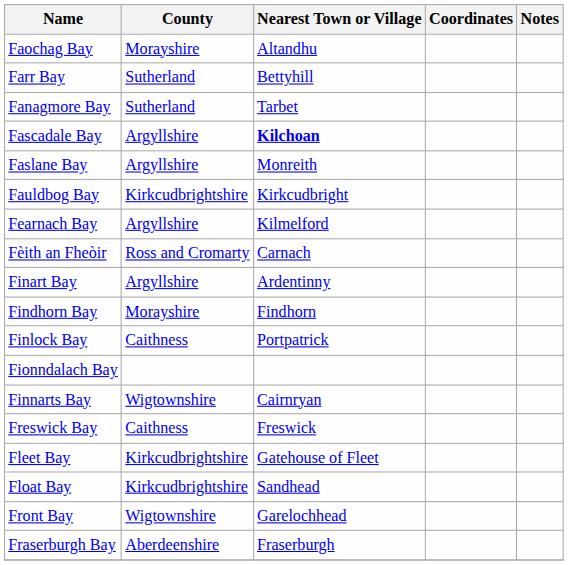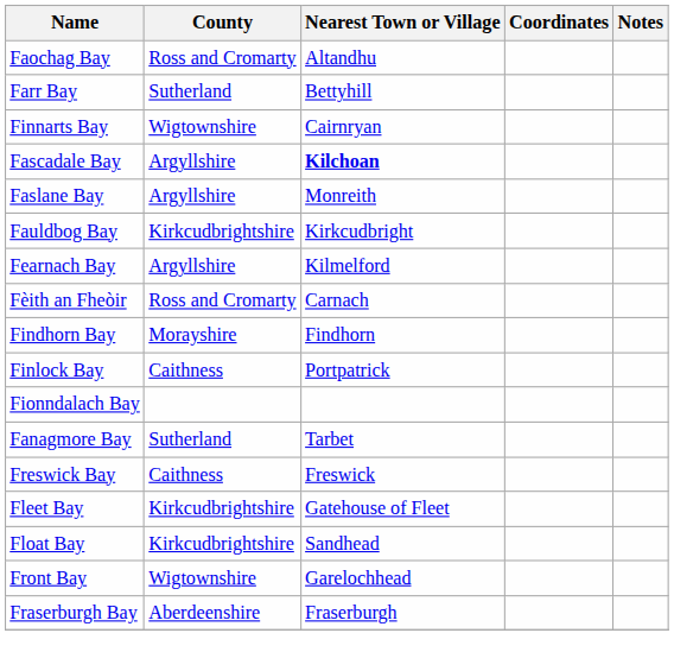 <table class="wikitable sortable" style="table-layout:fixed;background-color:#FEFEFE;font-size:95%;padding:0.30em;line-height:1.35em;">
 <tr>
 <th scope="col">Name</th>
 <th scope="col">County</th>
 <th scope="col">Nearest Town or Village</th>
 <th scope="col">Coordinates</th>
 <th scope="col">Notes</th>
 </tr>
 <tr>
 <td><a href='#'>Faochag Bay</a></td>
-<td><a href='#'>Morayshire</a></td>
+<td><a href='#'>Ross and Cromarty</a></td>
 <td><a href='#'>Altandhu</a></td>
 <td></td>
 <td></td>
 </tr>
 <tr>
 <td><a href='#'>Farr Bay</a></td>
 <td><a href='#'>Sutherland</a></td>
 <td><a href='#'>Bettyhill</a></td>
 <td></td>
 <td></td>
 </tr>
 <tr>
-<td><a href='#'>Fanagmore Bay</a></td>
-<td><a href='#'>Sutherland</a></td>
-<td><a href='#'>Tarbet</a></td>
+<td><a href='#'>Finnarts Bay</a></td>
+<td><a href='#'>Wigtownshire</a></td>
+<td><a href='#'>Cairnryan</a></td>
 <td></td>
 <td></td>
 </tr>
 <tr>
 <td><a href='#'>Fascadale Bay</a></td>
 <td><a href='#'>Argyllshire</a></td>
 <td><strong><a href='#'>Kilchoan</a></strong></td>
 <td></td>
 <td></td>
 </tr>
 <tr>
 <td><a href='#'>Faslane Bay</a></td>
 <td><a href='#'>Argyllshire</a></td>
 <td><a href='#'>Monreith</a></td>
 <td></td>
 <td></td>
 </tr>
 <tr>
 <td><a href='#'>Fauldbog Bay</a></td>
 <td><a href='#'>Kirkcudbrightshire</a></td>
 <td><a href='#'>Kirkcudbright</a></td>
 <td></td>
 <td></td>
 </tr>
 <tr>
 <td><a href='#'>Fearnach Bay</a></td>
 <td><a href='#'>Argyllshire</a></td>
 <td><a href='#'>Kilmelford</a></td>
 <td></td>
 <td></td>
 </tr>
 <tr>
 <td><a href='#'>Fèith an Fheòir</a></td>
 <td><a href='#'>Ross and Cromarty</a></td>
 <td><a href='#'>Carnach</a></td>
 <td></td>
 <td></td>
 </tr>
 <tr>
-<td><a href='#'>Finart Bay</a></td>
-<td><a href='#'>Argyllshire</a></td>
-<td><a href='#'>Ardentinny</a></td>
-<td></td>
-<td></td>
-</tr>
-<tr>
 <td><a href='#'>Findhorn Bay</a></td>
 <td><a href='#'>Morayshire</a></td>
 <td><a href='#'>Findhorn</a></td>
 <td></td>
 <td></td>
 </tr>
 <tr>
 <td><a href='#'>Finlock Bay</a></td>
 <td><a href='#'>Caithness</a></td>
 <td><a href='#'>Portpatrick</a></td>
 <td></td>
 <td></td>
 </tr>
 <tr>
 <td><a href='#'>Fionndalach Bay</a></td>
 <td></td>
 <td></td>
 <td></td>
 <td></td>
 </tr>
 <tr>
-<td><a href='#'>Finnarts Bay</a></td>
-<td><a href='#'>Wigtownshire</a></td>
-<td><a href='#'>Cairnryan</a></td>
+<td><a href='#'>Fanagmore Bay</a></td>
+<td><a href='#'>Sutherland</a></td>
+<td><a href='#'>Tarbet</a></td>
 <td></td>
 <td></td>
 </tr>
 <tr>
 <td><a href='#'>Freswick Bay</a></td>
 <td><a href='#'>Caithness</a></td>
 <td><a href='#'>Freswick</a></td>
 <td></td>
 <td></td>
 </tr>
 <tr>
 <td><a href='#'>Fleet Bay</a></td>
 <td><a href='#'>Kirkcudbrightshire</a></td>
 <td><a href='#'>Gatehouse of Fleet</a></td>
 <td></td>
 <td></td>
 </tr>
 <tr>
 <td><a href='#'>Float Bay</a></td>
 <td><a href='#'>Kirkcudbrightshire</a></td>
 <td><a href='#'>Sandhead</a></td>
 <td></td>
 <td></td>
 </tr>
 <tr>
 <td><a href='#'>Front Bay</a></td>
 <td><a href='#'>Wigtownshire</a></td>
 <td><a href='#'>Garelochhead</a></td>
 <td></td>
 <td></td>
 </tr>
 <tr>
 <td><a href='#'>Fraserburgh Bay</a></td>
 <td><a href='#'>Aberdeenshire</a></td>
 <td><a href='#'>Fraserburgh</a></td>
 <td></td>
 <td></td>
 </tr>
 <tr>
 </tr>
 </table>
